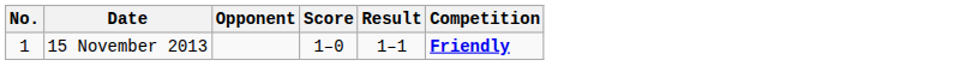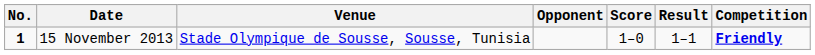 <table class="wikitable sortable">
 <tr>
 <th scope="col">No.</th>
 <th scope="col">Date</th>
+<th scope="col">Venue</th>
 <th scope="col">Opponent</th>
 <th scope="col">Score</th>
 <th scope="col">Result</th>
 <th scope="col">Competition</th>
 </tr>
 <tr>
-<td style="text-align:center">1</td>
+<td style="text-align:center"><strong>1</strong></td>
 <td>15 November 2013</td>
+<td><a href='#'>Stade Olympique de Sousse</a>, <a href='#'>Sousse</a>, Tunisia</td>
 <td></td>
 <td style="text-align:center">1–0</td>
 <td style="text-align:center">1–1</td>
 <td><strong><a href='#'>Friendly</a></strong></td>
 </tr>
 </table>
